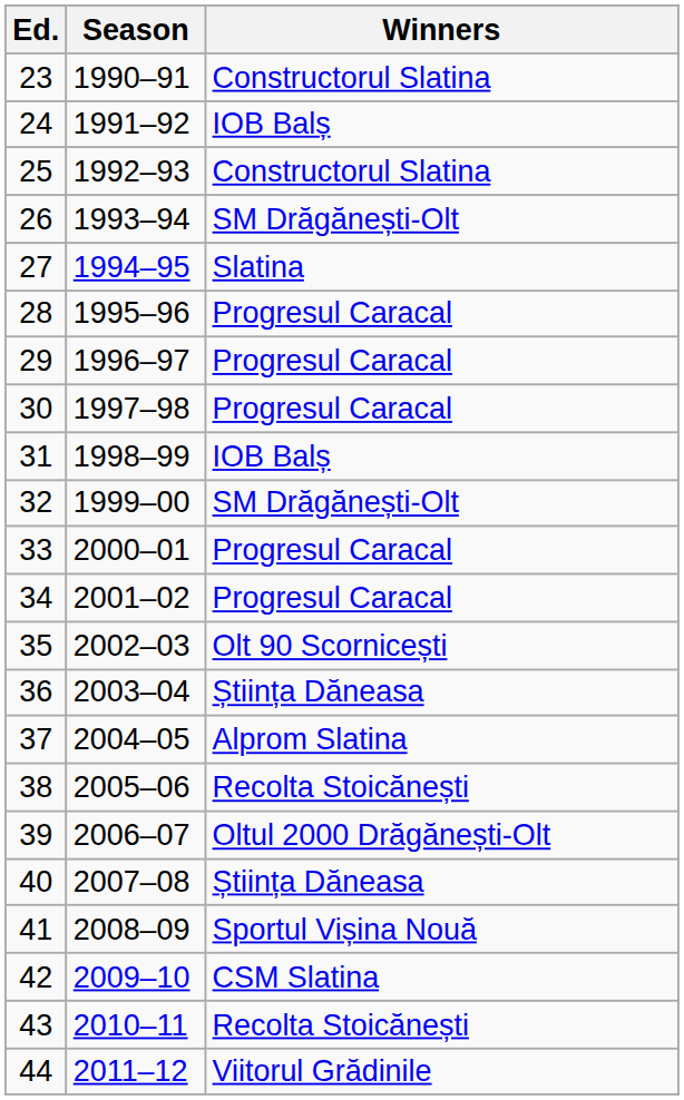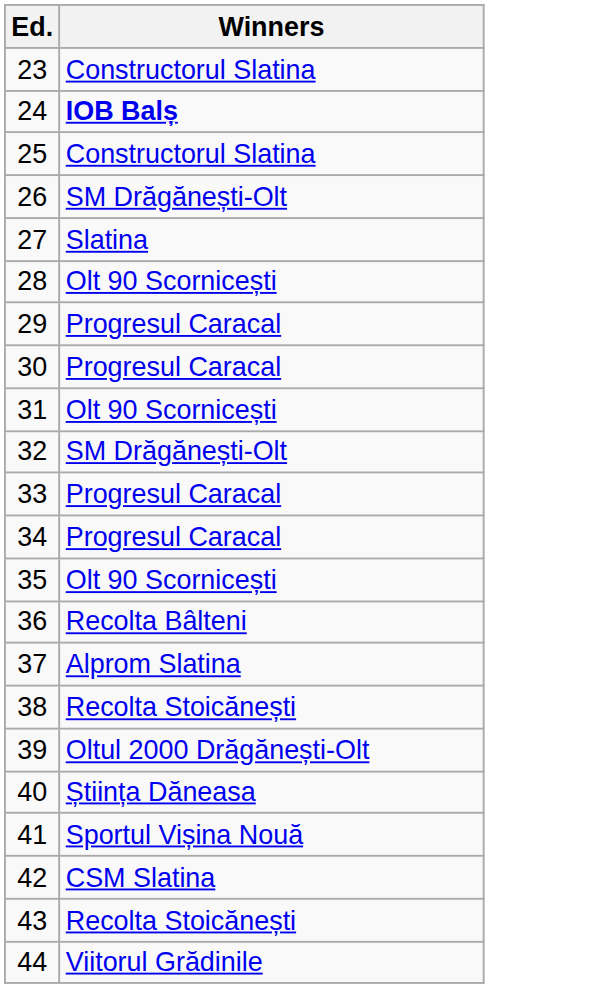 <table class="wikitable" style="font-size:90%">
 <tr>
 <th><abbr>Ed.</abbr></th>
-<th width="60">Season</th>
 <th width="220">Winners</th>
 </tr>
 <tr>
 <td align=center>23</td>
-<td>1990–91</td>
 <td><a href='#'>Constructorul Slatina</a></td>
 </tr>
 <tr>
 <td align=center>24</td>
-<td>1991–92</td>
-<td><a href='#'>IOB Balș</a></td>
+<td><strong><a href='#'>IOB Balș</a></strong></td>
 </tr>
 <tr>
 <td align=center>25</td>
-<td>1992–93</td>
 <td><a href='#'>Constructorul Slatina</a></td>
 </tr>
 <tr>
 <td align=center>26</td>
-<td>1993–94</td>
 <td><a href='#'>SM Drăgănești-Olt</a></td>
 </tr>
 <tr>
 <td align=center>27</td>
-<td><a href='#'>1994–95</a></td>
 <td><a href='#'>Slatina</a></td>
 </tr>
 <tr>
 <td align=center>28</td>
-<td>1995–96</td>
-<td><a href='#'>Progresul Caracal</a></td>
+<td><a href='#'>Olt 90 Scornicești</a></td>
 </tr>
 <tr>
 <td align=center>29</td>
-<td>1996–97</td>
 <td><a href='#'>Progresul Caracal</a></td>
 </tr>
 <tr>
 <td align=center>30</td>
-<td>1997–98</td>
 <td><a href='#'>Progresul Caracal</a></td>
 </tr>
 <tr>
 <td align=center>31</td>
-<td>1998–99</td>
-<td><a href='#'>IOB Balș</a></td>
+<td><a href='#'>Olt 90 Scornicești</a></td>
 </tr>
 <tr>
 <td align=center>32</td>
-<td>1999–00</td>
 <td><a href='#'>SM Drăgănești-Olt</a></td>
 </tr>
 <tr>
 <td align=center>33</td>
-<td>2000–01</td>
 <td><a href='#'>Progresul Caracal</a></td>
 </tr>
 <tr>
 <td align=center>34</td>
-<td>2001–02</td>
 <td><a href='#'>Progresul Caracal</a></td>
 </tr>
 <tr>
 <td align=center>35</td>
-<td>2002–03</td>
 <td><a href='#'>Olt 90 Scornicești</a></td>
 </tr>
 <tr>
 <td align=center>36</td>
-<td>2003–04</td>
-<td><a href='#'>Știința Dăneasa</a></td>
+<td><a href='#'>Recolta Bâlteni</a></td>
 </tr>
 <tr>
 <td align=center>37</td>
-<td>2004–05</td>
 <td><a href='#'>Alprom Slatina</a></td>
 </tr>
 <tr>
 <td align=center>38</td>
-<td>2005–06</td>
 <td><a href='#'>Recolta Stoicănești</a></td>
 </tr>
 <tr>
 <td align=center>39</td>
-<td>2006–07</td>
 <td><a href='#'>Oltul 2000 Drăgănești-Olt</a></td>
 </tr>
 <tr>
 <td align=center>40</td>
-<td>2007–08</td>
 <td><a href='#'>Știința Dăneasa</a></td>
 </tr>
 <tr>
 <td align=center>41</td>
-<td>2008–09</td>
 <td><a href='#'>Sportul Vișina Nouă</a></td>
 </tr>
 <tr>
 <td align=center>42</td>
-<td><a href='#'>2009–10</a></td>
 <td><a href='#'>CSM Slatina</a></td>
 </tr>
 <tr>
 <td align=center>43</td>
-<td><a href='#'>2010–11</a></td>
 <td><a href='#'>Recolta Stoicănești</a></td>
 </tr>
 <tr>
 <td align=center>44</td>
-<td><a href='#'>2011–12</a></td>
 <td><a href='#'>Viitorul Grădinile</a></td>
 </tr>
 </table>
